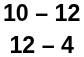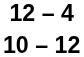 <table style="text-align:center">
 <tr>
 <th width=200></th>
 <th width=100></th>
 <th width=200></th>
 </tr>
 <tr>
 <td align=right></td>
-<td><strong>10 – 12</strong></td>
+<td><strong>12 – 4</strong></td>
 <td align=left></td>
 </tr>
 <tr>
 <td align=right></td>
-<td><strong>12 – 4</strong></td>
+<td><strong>10 – 12</strong></td>
 <td align=left></td>
 </tr>
 </table>
